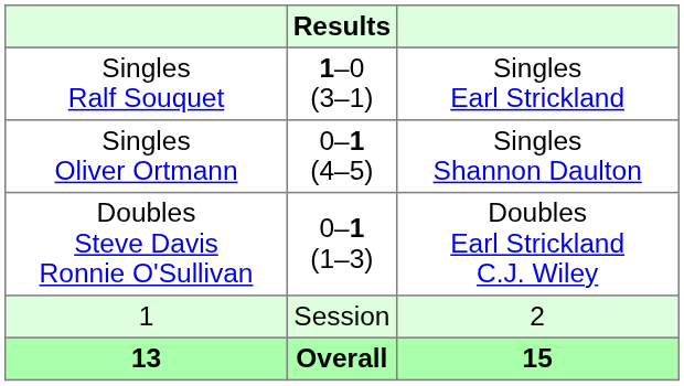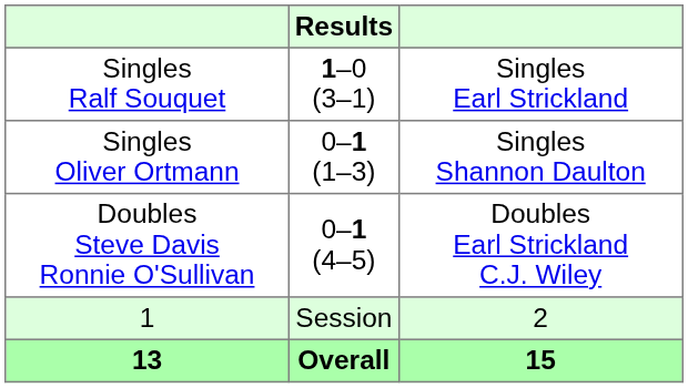 <table border="1" cellpadding="3" style="border-collapse: collapse;">
 <tr bgcolor="#ddffdd">
 <th width="160"></th>
 <th>Results</th>
 <th width="160"></th>
 </tr>
 <tr>
 <td align="center">Singles<br><a href='#'>Ralf Souquet</a></td>
 <td align="center"><strong>1</strong>–0<br>(3–1)</td>
 <td align="center">Singles<br><a href='#'>Earl Strickland</a></td>
 </tr>
 <tr>
 <td align="center">Singles<br><a href='#'>Oliver Ortmann</a></td>
-<td align="center">0–<strong>1</strong><br>(4–5)</td>
+<td align="center">0–<strong>1</strong><br>(1–3)</td>
 <td align="center">Singles<br><a href='#'>Shannon Daulton</a></td>
 </tr>
 <tr>
 <td align="center">Doubles<br><a href='#'>Steve Davis</a><br><a href='#'>Ronnie O'Sullivan</a></td>
-<td align="center">0–<strong>1</strong><br>(1–3)</td>
+<td align="center">0–<strong>1</strong><br>(4–5)</td>
 <td align="center">Doubles<br><a href='#'>Earl Strickland</a><br><a href='#'>C.J. Wiley</a></td>
 </tr>
 <tr bgcolor="#ddffdd">
 <td align="center">1</td>
 <td align="center">Session</td>
 <td align="center">2</td>
 </tr>
 <tr bgcolor="#aaffaa">
 <th align="center">13</th>
 <th align="center">Overall</th>
 <th align="center">15</th>
 </tr>
 </table>
